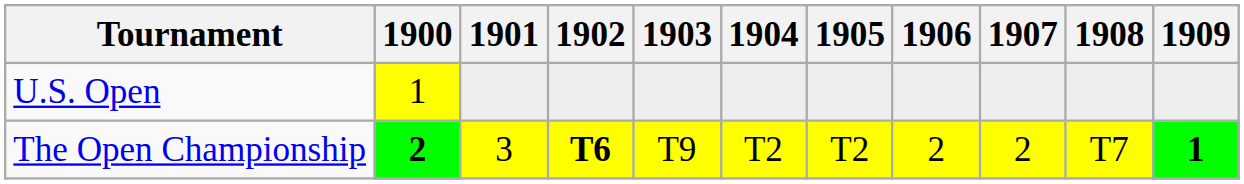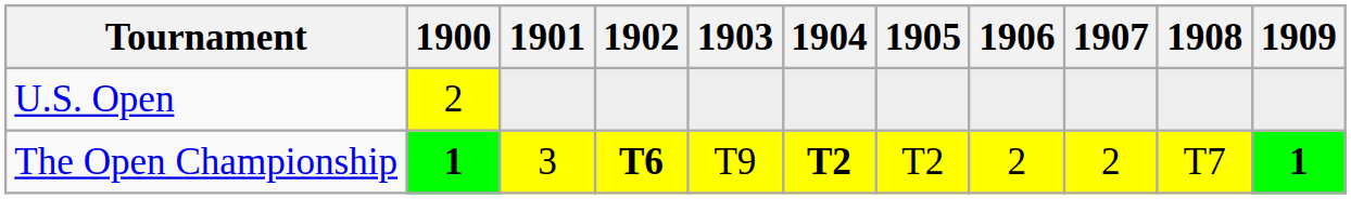 <table class="wikitable" style="font-size:95%;text-align:center;">
 <tr>
 <th>Tournament</th>
 <th>1900</th>
 <th>1901</th>
 <th>1902</th>
 <th>1903</th>
 <th>1904</th>
 <th>1905</th>
 <th>1906</th>
 <th>1907</th>
 <th>1908</th>
 <th>1909</th>
 </tr>
 <tr>
 <td align=left><a href='#'>U.S. Open</a></td>
-<td style="background:yellow;">1</td>
+<td style="background:yellow;">2</td>
 <td style="background:#eeeeee;"></td>
 <td style="background:#eeeeee;"></td>
 <td style="background:#eeeeee;"></td>
 <td style="background:#eeeeee;"></td>
 <td style="background:#eeeeee;"></td>
 <td style="background:#eeeeee;"></td>
 <td style="background:#eeeeee;"></td>
 <td style="background:#eeeeee;"></td>
 <td style="background:#eeeeee;"></td>
 </tr>
 <tr>
 <td align=left><a href='#'>The Open Championship</a></td>
-<td style="background:lime;"><strong>2</strong></td>
+<td style="background:lime;"><strong>1</strong></td>
 <td style="background:yellow;">3</td>
 <td style="background:yellow;"><strong>T6</strong></td>
 <td style="background:yellow;">T9</td>
-<td style="background:yellow;">T2</td>
+<td style="background:yellow;"><strong>T2</strong></td>
 <td style="background:yellow;">T2</td>
 <td style="background:yellow;">2</td>
 <td style="background:yellow;">2</td>
 <td style="background:yellow;">T7</td>
 <td style="background:lime;"><strong>1</strong></td>
 </tr>
 </table>
